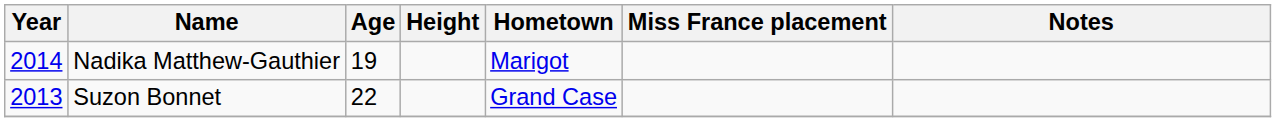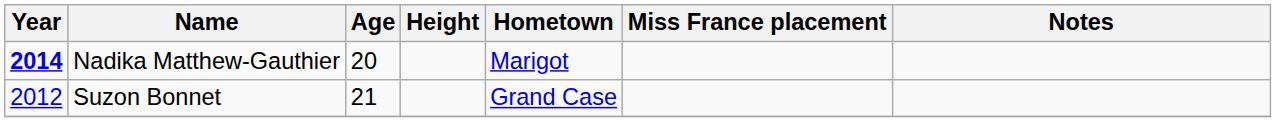 <table class="wikitable sortable">
 <tr>
 <th>Year</th>
 <th>Name</th>
 <th>Age</th>
 <th>Height</th>
 <th>Hometown</th>
 <th>Miss France placement</th>
 <th width=250>Notes</th>
 </tr>
 <tr>
-<td><a href='#'>2014</a></td>
+<td><strong><a href='#'>2014</a></strong></td>
 <td>Nadika Matthew-Gauthier</td>
-<td>19</td>
+<td>20</td>
 <td></td>
 <td><a href='#'>Marigot</a></td>
 <td></td>
 <td></td>
 </tr>
 <tr>
-<td><a href='#'>2013</a></td>
+<td><a href='#'>2012</a></td>
 <td>Suzon Bonnet</td>
-<td>22</td>
+<td>21</td>
 <td></td>
 <td><a href='#'>Grand Case</a></td>
 <td></td>
 <td></td>
 </tr>
 <tr>
 </tr>
 </table>
